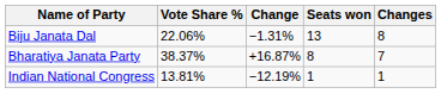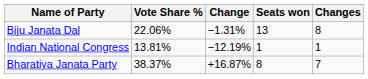 <table class="wikitable sortable">
 <tr>
 <th>Name of Party</th>
 <th>Vote Share %</th>
 <th>Change</th>
 <th>Seats won</th>
 <th>Changes</th>
 </tr>
 <tr>
 <td><a href='#'>Biju Janata Dal</a></td>
 <td>22.06%</td>
 <td>−1.31%</td>
 <td>13</td>
 <td>8</td>
 </tr>
 <tr>
+<td><a href='#'>Indian National Congress</a></td>
+<td>13.81%</td>
+<td>−12.19%</td>
+<td>1</td>
+<td>1</td>
+</tr>
+<tr>
 <td><a href='#'>Bharatiya Janata Party</a></td>
 <td>38.37%</td>
 <td>+16.87%</td>
 <td>8</td>
 <td>7</td>
 </tr>
-<tr>
-<td><a href='#'>Indian National Congress</a></td>
-<td>13.81%</td>
-<td>−12.19%</td>
-<td>1</td>
-<td>1</td>
-</tr>
 </table>
